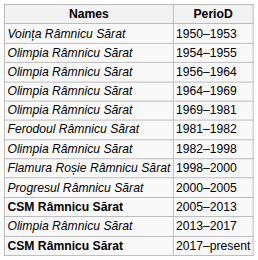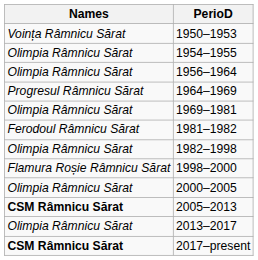 <table class="wikitable" style="text-align: left" align="right">
 <tr>
 <th>Names</th>
 <th>PerioD</th>
 </tr>
 <tr>
 <td><em>Voința Râmnicu Sărat</em></td>
 <td>1950–1953</td>
 </tr>
 <tr>
 <td><em>Olimpia Râmnicu Sărat</em></td>
 <td>1954–1955</td>
 </tr>
 <tr>
 <td><em>Olimpia Râmnicu Sărat</em></td>
 <td>1956–1964</td>
 </tr>
 <tr>
-<td><em>Olimpia Râmnicu Sărat</em></td>
+<td><em>Progresul Râmnicu Sărat</em></td>
 <td>1964–1969</td>
 </tr>
 <tr>
 <td><em>Olimpia Râmnicu Sărat</em></td>
 <td>1969–1981</td>
 </tr>
 <tr>
 <td><em>Ferodoul Râmnicu Sărat</em></td>
 <td>1981–1982</td>
 </tr>
 <tr>
 <td><em>Olimpia Râmnicu Sărat</em></td>
 <td>1982–1998</td>
 </tr>
 <tr>
 <td><em>Flamura Roșie Râmnicu Sărat</em></td>
 <td>1998–2000</td>
 </tr>
 <tr>
-<td><em>Progresul Râmnicu Sărat</em></td>
+<td><em>Olimpia Râmnicu Sărat</em></td>
 <td>2000–2005</td>
 </tr>
 <tr>
 <td><strong>CSM Râmnicu Sărat</strong></td>
 <td>2005–2013</td>
 </tr>
 <tr>
 <td><em>Olimpia Râmnicu Sărat</em></td>
 <td>2013–2017</td>
 </tr>
 <tr>
 <td><strong>CSM Râmnicu Sărat</strong></td>
 <td>2017–present</td>
 </tr>
 </table>
